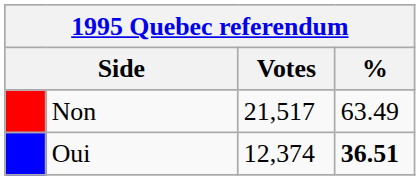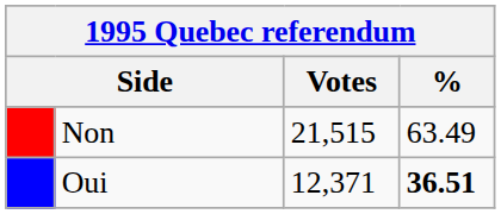 <table class="wikitable" style="font-size: 95%; clear:both">
 <tr style="background-color:#E9E9E9">
 <th colspan=4><a href='#'>1995 Quebec referendum</a></th>
 </tr>
 <tr style="background-color:#E9E9E9">
 <th colspan=2 style="width: 130px">Side</th>
 <th style="width: 50px">Votes</th>
 <th style="width: 40px">%</th>
 </tr>
 <tr>
 <td bgcolor="red"></td>
 <td>Non</td>
-<td>21,517</td>
+<td>21,515</td>
 <td>63.49</td>
 </tr>
 <tr>
 <td bgcolor="blue"></td>
 <td>Oui</td>
-<td>12,374</td>
+<td>12,371</td>
 <td><strong>36.51</strong></td>
 </tr>
 </table>
